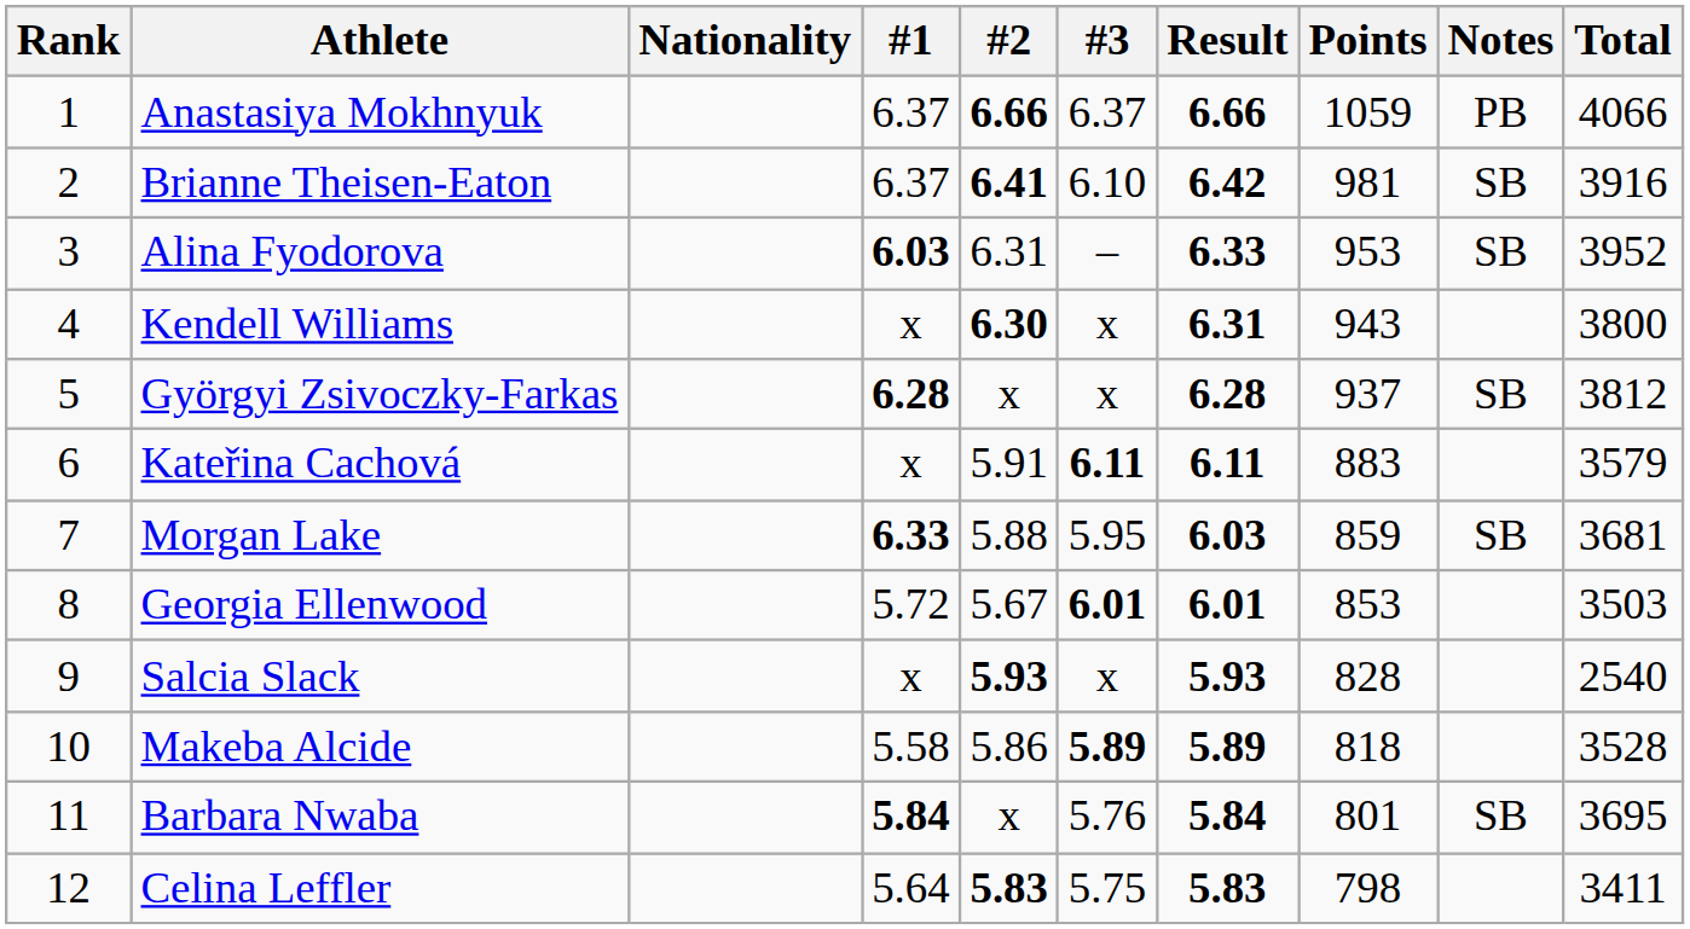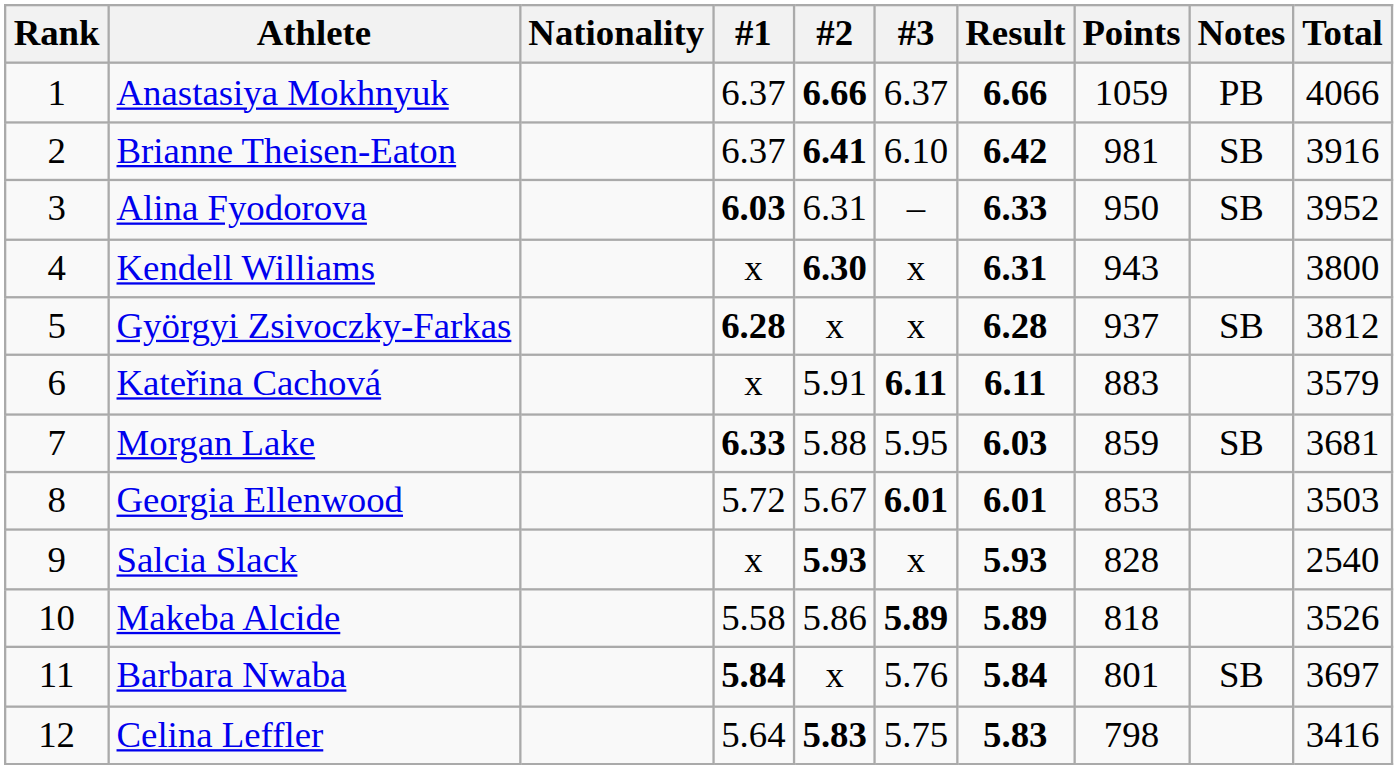 <table class="wikitable sortable" style="text-align:center">
 <tr>
 <th>Rank</th>
 <th>Athlete</th>
 <th>Nationality</th>
 <th>#1</th>
 <th>#2</th>
 <th>#3</th>
 <th>Result</th>
 <th>Points</th>
 <th>Notes</th>
 <th>Total</th>
 </tr>
 <tr>
 <td>1</td>
 <td align=left><a href='#'>Anastasiya Mokhnyuk</a></td>
 <td align=left></td>
 <td>6.37</td>
 <td><strong>6.66</strong></td>
 <td>6.37</td>
 <td><strong>6.66</strong></td>
 <td>1059</td>
 <td>PB</td>
 <td>4066</td>
 </tr>
 <tr>
 <td>2</td>
 <td align=left><a href='#'>Brianne Theisen-Eaton</a></td>
 <td align=left></td>
 <td>6.37</td>
 <td><strong>6.41</strong></td>
 <td>6.10</td>
 <td><strong>6.42</strong></td>
 <td>981</td>
 <td>SB</td>
 <td>3916</td>
 </tr>
 <tr>
 <td>3</td>
 <td align=left><a href='#'>Alina Fyodorova</a></td>
 <td align=left></td>
 <td><strong>6.03</strong></td>
 <td>6.31</td>
 <td>–</td>
 <td><strong>6.33</strong></td>
-<td>953</td>
+<td>950</td>
 <td>SB</td>
 <td>3952</td>
 </tr>
 <tr>
 <td>4</td>
 <td align=left><a href='#'>Kendell Williams</a></td>
 <td align=left></td>
 <td>x</td>
 <td><strong>6.30</strong></td>
 <td>x</td>
 <td><strong>6.31</strong></td>
 <td>943</td>
 <td></td>
 <td>3800</td>
 </tr>
 <tr>
 <td>5</td>
 <td align=left><a href='#'>Györgyi Zsivoczky-Farkas</a></td>
 <td align=left></td>
 <td><strong>6.28</strong></td>
 <td>x</td>
 <td>x</td>
 <td><strong>6.28</strong></td>
 <td>937</td>
 <td>SB</td>
 <td>3812</td>
 </tr>
 <tr>
 <td>6</td>
 <td align=left><a href='#'>Kateřina Cachová</a></td>
 <td align=left></td>
 <td>x</td>
 <td>5.91</td>
 <td><strong>6.11</strong></td>
 <td><strong>6.11</strong></td>
 <td>883</td>
 <td></td>
 <td>3579</td>
 </tr>
 <tr>
 <td>7</td>
 <td align=left><a href='#'>Morgan Lake</a></td>
 <td align=left></td>
 <td><strong>6.33</strong></td>
 <td>5.88</td>
 <td>5.95</td>
 <td><strong>6.03</strong></td>
 <td>859</td>
 <td>SB</td>
 <td>3681</td>
 </tr>
 <tr>
 <td>8</td>
 <td align=left><a href='#'>Georgia Ellenwood</a></td>
 <td align=left></td>
 <td>5.72</td>
 <td>5.67</td>
 <td><strong>6.01</strong></td>
 <td><strong>6.01</strong></td>
 <td>853</td>
 <td></td>
 <td>3503</td>
 </tr>
 <tr>
 <td>9</td>
 <td align=left><a href='#'>Salcia Slack</a></td>
 <td align=left></td>
 <td>x</td>
 <td><strong>5.93</strong></td>
 <td>x</td>
 <td><strong>5.93</strong></td>
 <td>828</td>
 <td></td>
 <td>2540</td>
 </tr>
 <tr>
 <td>10</td>
 <td align=left><a href='#'>Makeba Alcide</a></td>
 <td align=left></td>
 <td>5.58</td>
 <td>5.86</td>
 <td><strong>5.89</strong></td>
 <td><strong>5.89</strong></td>
 <td>818</td>
 <td></td>
-<td>3528</td>
+<td>3526</td>
 </tr>
 <tr>
 <td>11</td>
 <td align=left><a href='#'>Barbara Nwaba</a></td>
 <td align=left></td>
 <td><strong>5.84</strong></td>
 <td>x</td>
 <td>5.76</td>
 <td><strong>5.84</strong></td>
 <td>801</td>
 <td>SB</td>
-<td>3695</td>
+<td>3697</td>
 </tr>
 <tr>
 <td>12</td>
 <td align=left><a href='#'>Celina Leffler</a></td>
 <td align=left></td>
 <td>5.64</td>
 <td><strong>5.83</strong></td>
 <td>5.75</td>
 <td><strong>5.83</strong></td>
 <td>798</td>
 <td></td>
-<td>3411</td>
+<td>3416</td>
 </tr>
 </table>
